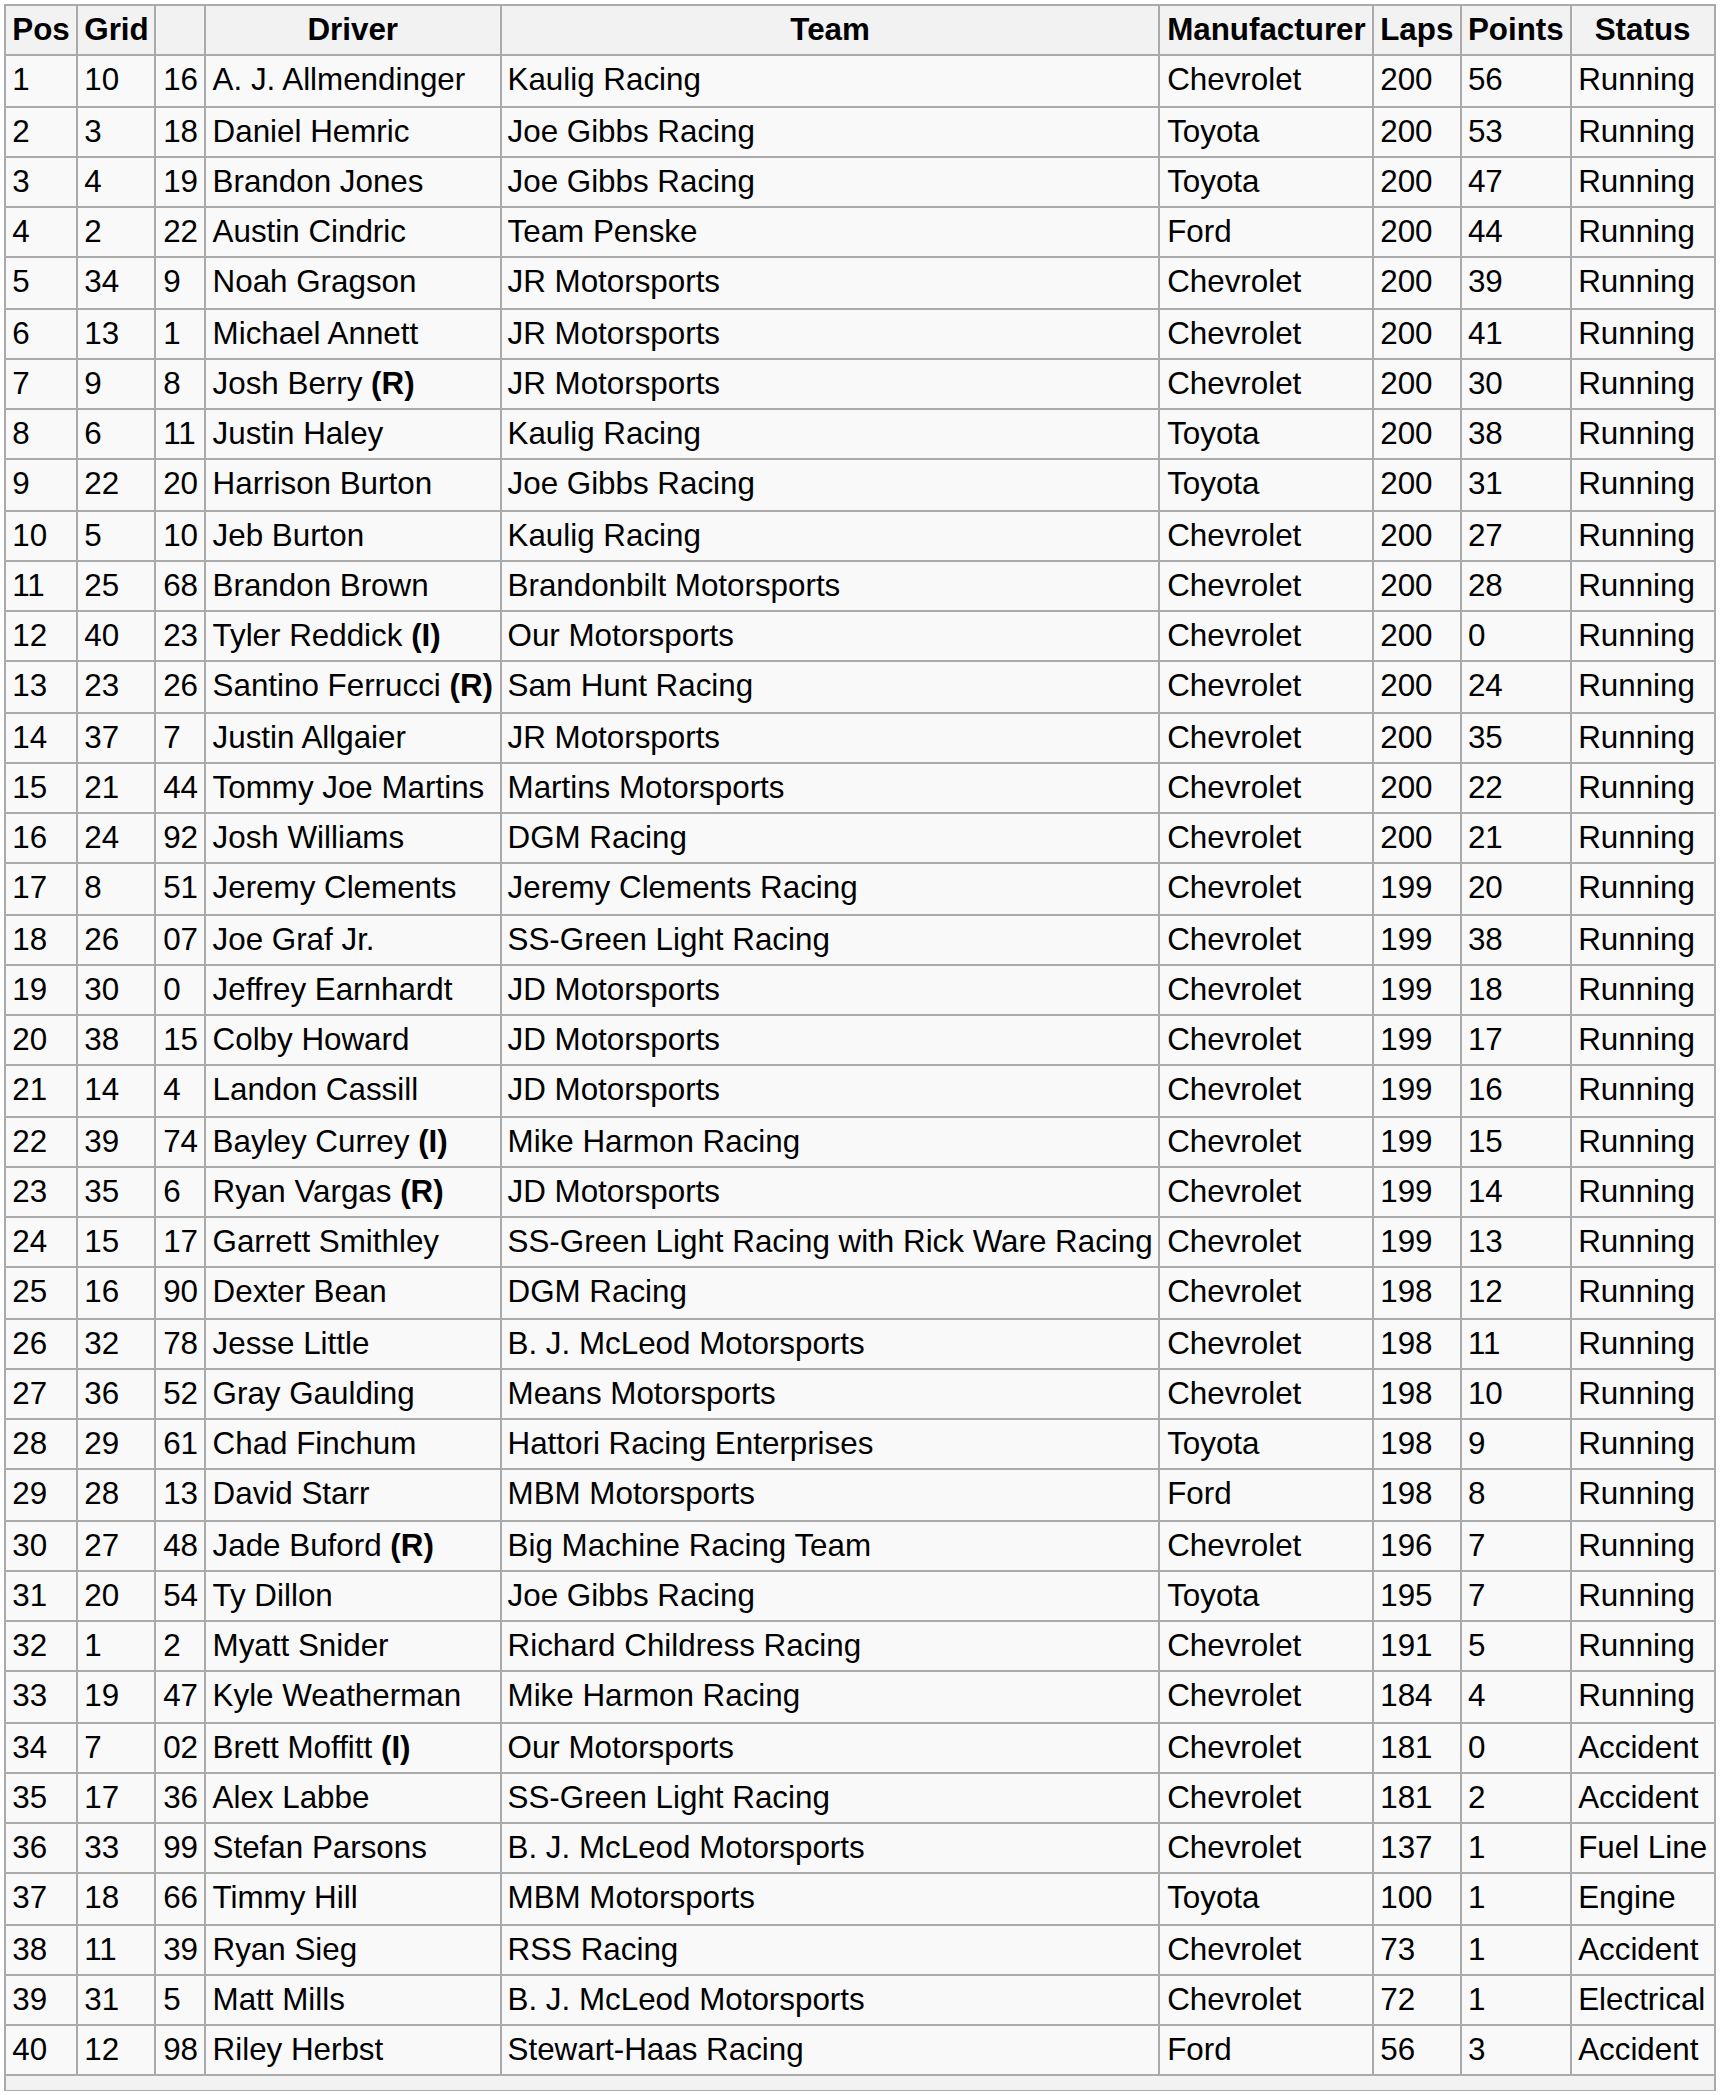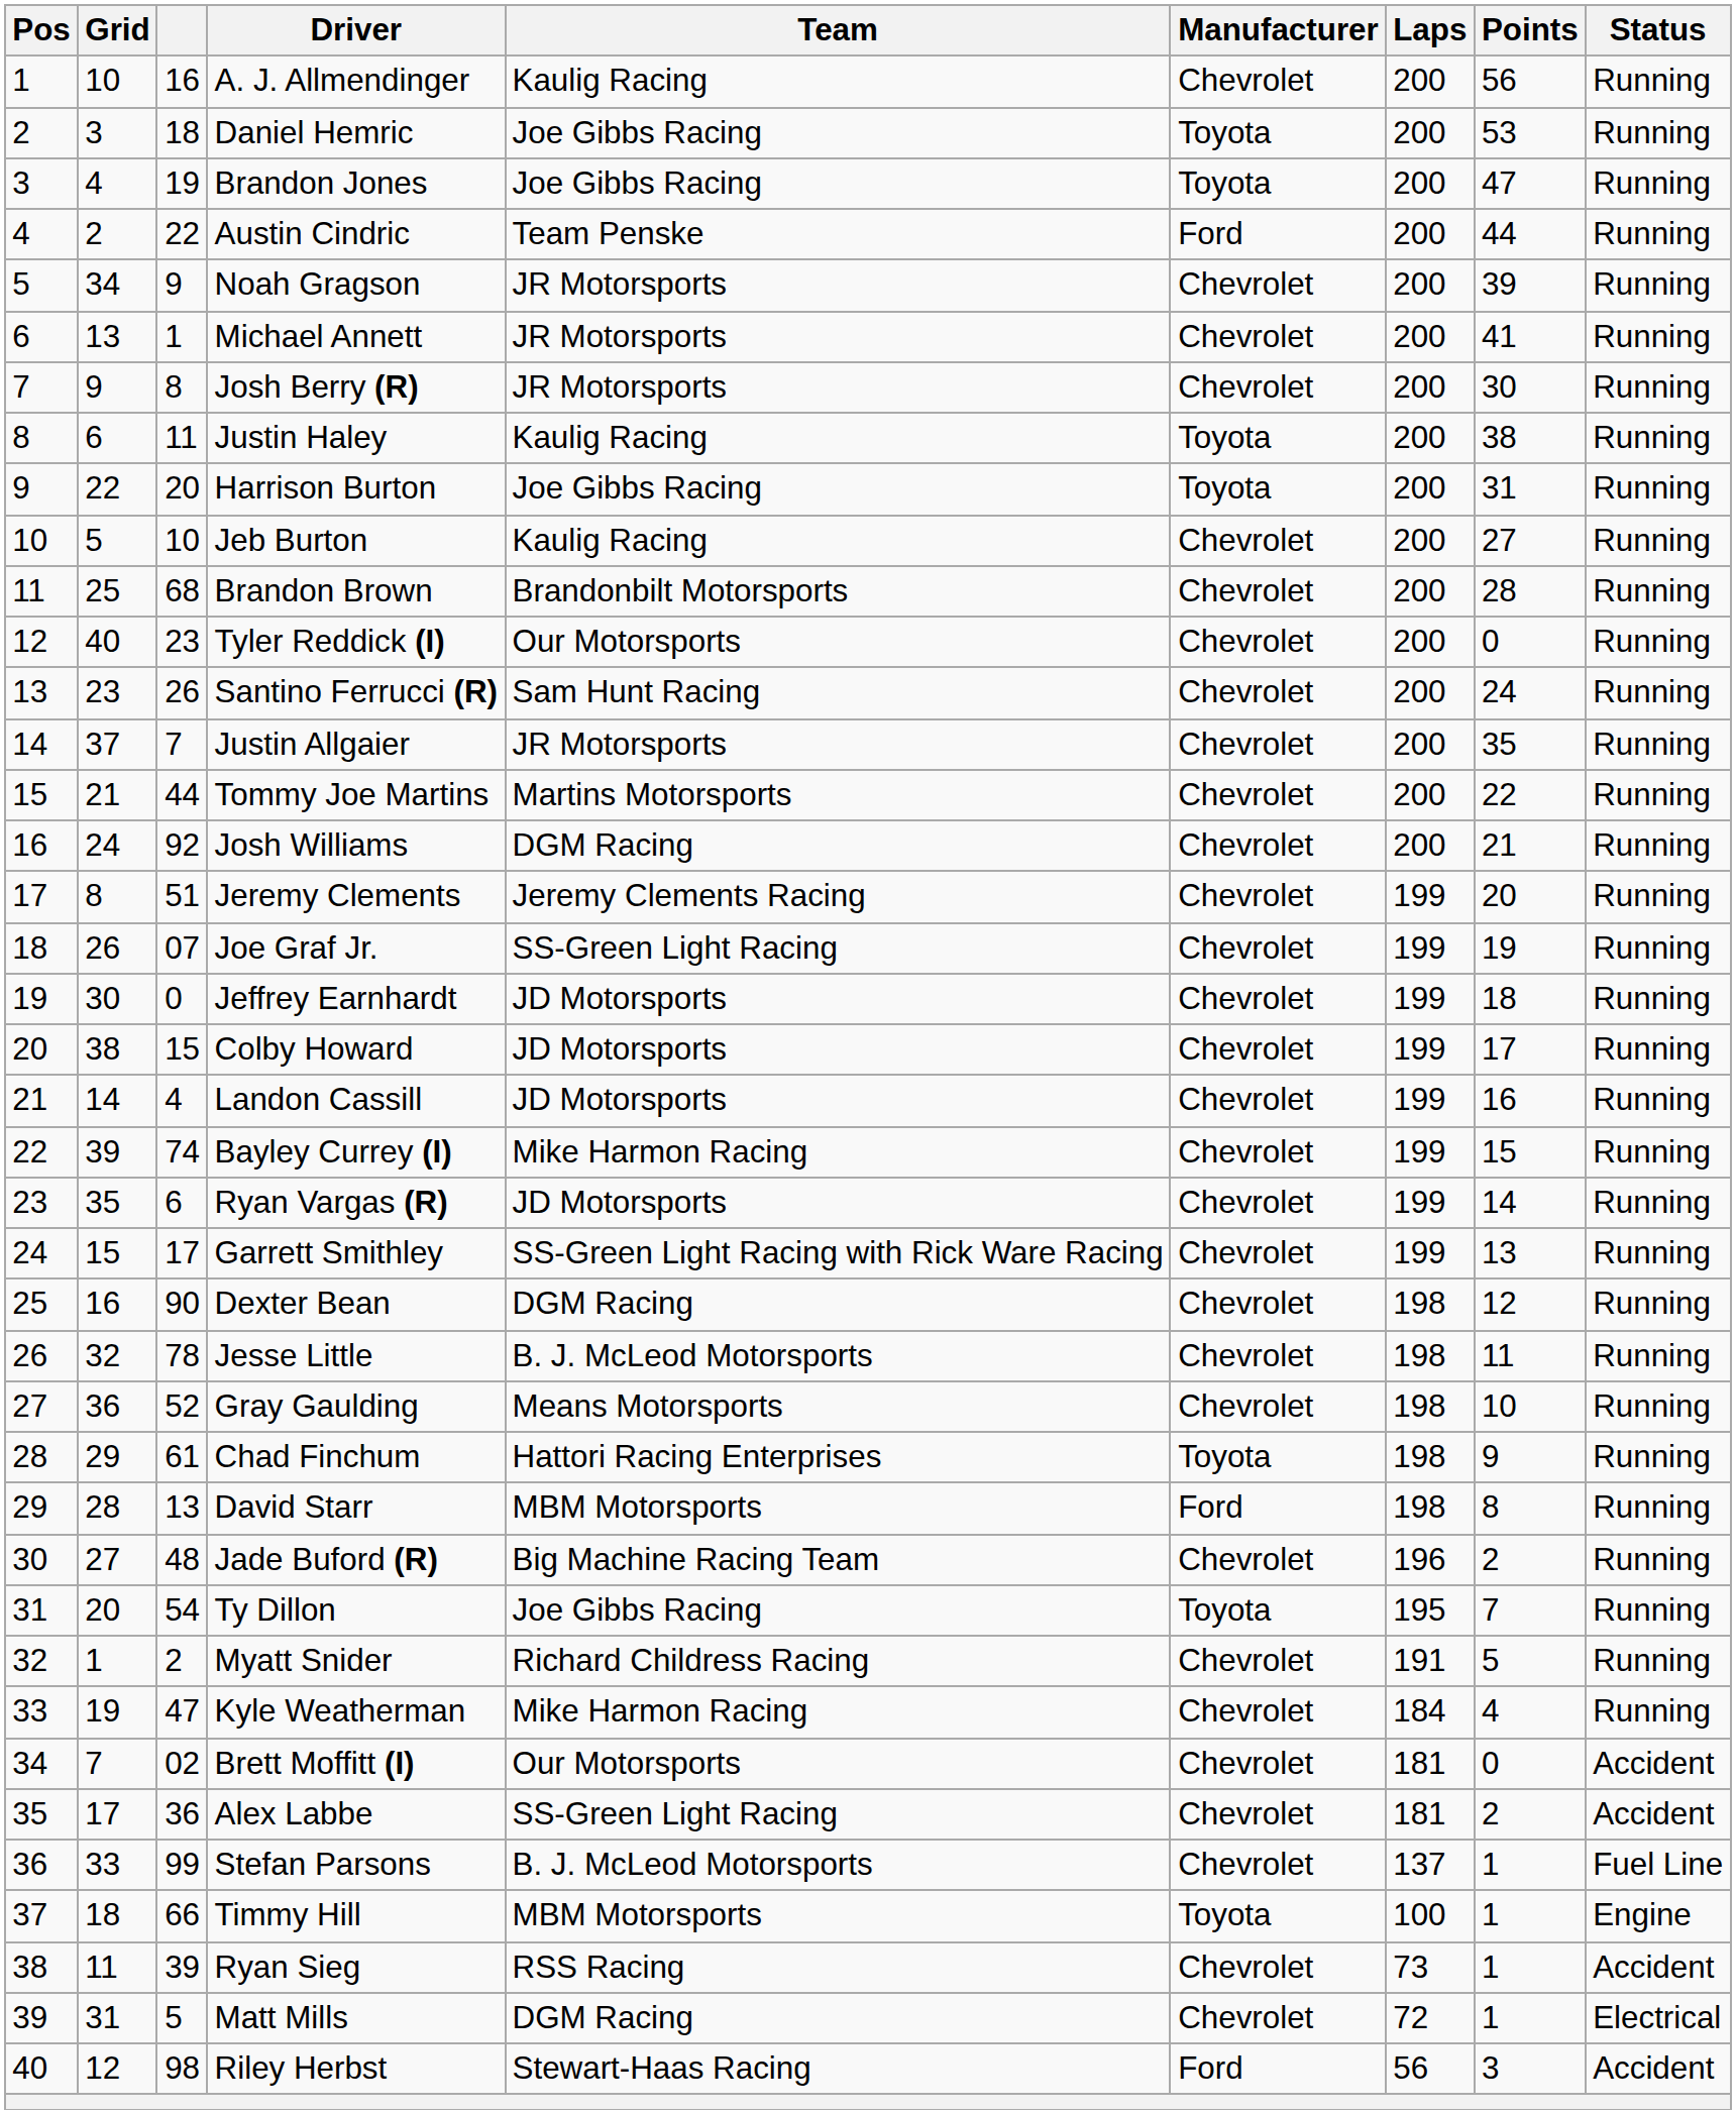 <table class="wikitable" style="font-size:98%">
 <tr>
 <th>Pos</th>
 <th>Grid</th>
 <th></th>
 <th>Driver</th>
 <th>Team</th>
 <th>Manufacturer</th>
 <th>Laps</th>
 <th>Points</th>
 <th>Status</th>
 </tr>
 <tr>
 <td>1</td>
 <td>10</td>
 <td>16</td>
 <td>A. J. Allmendinger</td>
 <td>Kaulig Racing</td>
 <td>Chevrolet</td>
 <td>200</td>
 <td>56</td>
 <td>Running</td>
 </tr>
 <tr>
 <td>2</td>
 <td>3</td>
 <td>18</td>
 <td>Daniel Hemric</td>
 <td>Joe Gibbs Racing</td>
 <td>Toyota</td>
 <td>200</td>
 <td>53</td>
 <td>Running</td>
 </tr>
 <tr>
 <td>3</td>
 <td>4</td>
 <td>19</td>
 <td>Brandon Jones</td>
 <td>Joe Gibbs Racing</td>
 <td>Toyota</td>
 <td>200</td>
 <td>47</td>
 <td>Running</td>
 </tr>
 <tr>
 <td>4</td>
 <td>2</td>
 <td>22</td>
 <td>Austin Cindric</td>
 <td>Team Penske</td>
 <td>Ford</td>
 <td>200</td>
 <td>44</td>
 <td>Running</td>
 </tr>
 <tr>
 <td>5</td>
 <td>34</td>
 <td>9</td>
 <td>Noah Gragson</td>
 <td>JR Motorsports</td>
 <td>Chevrolet</td>
 <td>200</td>
 <td>39</td>
 <td>Running</td>
 </tr>
 <tr>
 <td>6</td>
 <td>13</td>
 <td>1</td>
 <td>Michael Annett</td>
 <td>JR Motorsports</td>
 <td>Chevrolet</td>
 <td>200</td>
 <td>41</td>
 <td>Running</td>
 </tr>
 <tr>
 <td>7</td>
 <td>9</td>
 <td>8</td>
 <td>Josh Berry <strong>(R)</strong></td>
 <td>JR Motorsports</td>
 <td>Chevrolet</td>
 <td>200</td>
 <td>30</td>
 <td>Running</td>
 </tr>
 <tr>
 <td>8</td>
 <td>6</td>
 <td>11</td>
 <td>Justin Haley</td>
 <td>Kaulig Racing</td>
 <td>Toyota</td>
 <td>200</td>
 <td>38</td>
 <td>Running</td>
 </tr>
 <tr>
 <td>9</td>
 <td>22</td>
 <td>20</td>
 <td>Harrison Burton</td>
 <td>Joe Gibbs Racing</td>
 <td>Toyota</td>
 <td>200</td>
 <td>31</td>
 <td>Running</td>
 </tr>
 <tr>
 <td>10</td>
 <td>5</td>
 <td>10</td>
 <td>Jeb Burton</td>
 <td>Kaulig Racing</td>
 <td>Chevrolet</td>
 <td>200</td>
 <td>27</td>
 <td>Running</td>
 </tr>
 <tr>
 <td>11</td>
 <td>25</td>
 <td>68</td>
 <td>Brandon Brown</td>
 <td>Brandonbilt Motorsports</td>
 <td>Chevrolet</td>
 <td>200</td>
 <td>28</td>
 <td>Running</td>
 </tr>
 <tr>
 <td>12</td>
 <td>40</td>
 <td>23</td>
 <td>Tyler Reddick <strong>(I)</strong></td>
 <td>Our Motorsports</td>
 <td>Chevrolet</td>
 <td>200</td>
 <td>0</td>
 <td>Running</td>
 </tr>
 <tr>
 <td>13</td>
 <td>23</td>
 <td>26</td>
 <td>Santino Ferrucci <strong>(R)</strong></td>
 <td>Sam Hunt Racing</td>
 <td>Chevrolet</td>
 <td>200</td>
 <td>24</td>
 <td>Running</td>
 </tr>
 <tr>
 <td>14</td>
 <td>37</td>
 <td>7</td>
 <td>Justin Allgaier</td>
 <td>JR Motorsports</td>
 <td>Chevrolet</td>
 <td>200</td>
 <td>35</td>
 <td>Running</td>
 </tr>
 <tr>
 <td>15</td>
 <td>21</td>
 <td>44</td>
 <td>Tommy Joe Martins</td>
 <td>Martins Motorsports</td>
 <td>Chevrolet</td>
 <td>200</td>
 <td>22</td>
 <td>Running</td>
 </tr>
 <tr>
 <td>16</td>
 <td>24</td>
 <td>92</td>
 <td>Josh Williams</td>
 <td>DGM Racing</td>
 <td>Chevrolet</td>
 <td>200</td>
 <td>21</td>
 <td>Running</td>
 </tr>
 <tr>
 <td>17</td>
 <td>8</td>
 <td>51</td>
 <td>Jeremy Clements</td>
 <td>Jeremy Clements Racing</td>
 <td>Chevrolet</td>
 <td>199</td>
 <td>20</td>
 <td>Running</td>
 </tr>
 <tr>
 <td>18</td>
 <td>26</td>
 <td>07</td>
 <td>Joe Graf Jr.</td>
 <td>SS-Green Light Racing</td>
 <td>Chevrolet</td>
 <td>199</td>
-<td>38</td>
+<td>19</td>
 <td>Running</td>
 </tr>
 <tr>
 <td>19</td>
 <td>30</td>
 <td>0</td>
 <td>Jeffrey Earnhardt</td>
 <td>JD Motorsports</td>
 <td>Chevrolet</td>
 <td>199</td>
 <td>18</td>
 <td>Running</td>
 </tr>
 <tr>
 <td>20</td>
 <td>38</td>
 <td>15</td>
 <td>Colby Howard</td>
 <td>JD Motorsports</td>
 <td>Chevrolet</td>
 <td>199</td>
 <td>17</td>
 <td>Running</td>
 </tr>
 <tr>
 <td>21</td>
 <td>14</td>
 <td>4</td>
 <td>Landon Cassill</td>
 <td>JD Motorsports</td>
 <td>Chevrolet</td>
 <td>199</td>
 <td>16</td>
 <td>Running</td>
 </tr>
 <tr>
 <td>22</td>
 <td>39</td>
 <td>74</td>
 <td>Bayley Currey <strong>(I)</strong></td>
 <td>Mike Harmon Racing</td>
 <td>Chevrolet</td>
 <td>199</td>
 <td>15</td>
 <td>Running</td>
 </tr>
 <tr>
 <td>23</td>
 <td>35</td>
 <td>6</td>
 <td>Ryan Vargas <strong>(R)</strong></td>
 <td>JD Motorsports</td>
 <td>Chevrolet</td>
 <td>199</td>
 <td>14</td>
 <td>Running</td>
 </tr>
 <tr>
 <td>24</td>
 <td>15</td>
 <td>17</td>
 <td>Garrett Smithley</td>
 <td>SS-Green Light Racing with Rick Ware Racing</td>
 <td>Chevrolet</td>
 <td>199</td>
 <td>13</td>
 <td>Running</td>
 </tr>
 <tr>
 <td>25</td>
 <td>16</td>
 <td>90</td>
 <td>Dexter Bean</td>
 <td>DGM Racing</td>
 <td>Chevrolet</td>
 <td>198</td>
 <td>12</td>
 <td>Running</td>
 </tr>
 <tr>
 <td>26</td>
 <td>32</td>
 <td>78</td>
 <td>Jesse Little</td>
 <td>B. J. McLeod Motorsports</td>
 <td>Chevrolet</td>
 <td>198</td>
 <td>11</td>
 <td>Running</td>
 </tr>
 <tr>
 <td>27</td>
 <td>36</td>
 <td>52</td>
 <td>Gray Gaulding</td>
 <td>Means Motorsports</td>
 <td>Chevrolet</td>
 <td>198</td>
 <td>10</td>
 <td>Running</td>
 </tr>
 <tr>
 <td>28</td>
 <td>29</td>
 <td>61</td>
 <td>Chad Finchum</td>
 <td>Hattori Racing Enterprises</td>
 <td>Toyota</td>
 <td>198</td>
 <td>9</td>
 <td>Running</td>
 </tr>
 <tr>
 <td>29</td>
 <td>28</td>
 <td>13</td>
 <td>David Starr</td>
 <td>MBM Motorsports</td>
 <td>Ford</td>
 <td>198</td>
 <td>8</td>
 <td>Running</td>
 </tr>
 <tr>
 <td>30</td>
 <td>27</td>
 <td>48</td>
 <td>Jade Buford <strong>(R)</strong></td>
 <td>Big Machine Racing Team</td>
 <td>Chevrolet</td>
 <td>196</td>
-<td>7</td>
+<td>2</td>
 <td>Running</td>
 </tr>
 <tr>
 <td>31</td>
 <td>20</td>
 <td>54</td>
 <td>Ty Dillon</td>
 <td>Joe Gibbs Racing</td>
 <td>Toyota</td>
 <td>195</td>
 <td>7</td>
 <td>Running</td>
 </tr>
 <tr>
 <td>32</td>
 <td>1</td>
 <td>2</td>
 <td>Myatt Snider</td>
 <td>Richard Childress Racing</td>
 <td>Chevrolet</td>
 <td>191</td>
 <td>5</td>
 <td>Running</td>
 </tr>
 <tr>
 <td>33</td>
 <td>19</td>
 <td>47</td>
 <td>Kyle Weatherman</td>
 <td>Mike Harmon Racing</td>
 <td>Chevrolet</td>
 <td>184</td>
 <td>4</td>
 <td>Running</td>
 </tr>
 <tr>
 <td>34</td>
 <td>7</td>
 <td>02</td>
 <td>Brett Moffitt <strong>(I)</strong></td>
 <td>Our Motorsports</td>
 <td>Chevrolet</td>
 <td>181</td>
 <td>0</td>
 <td>Accident</td>
 </tr>
 <tr>
 <td>35</td>
 <td>17</td>
 <td>36</td>
 <td>Alex Labbe</td>
 <td>SS-Green Light Racing</td>
 <td>Chevrolet</td>
 <td>181</td>
 <td>2</td>
 <td>Accident</td>
 </tr>
 <tr>
 <td>36</td>
 <td>33</td>
 <td>99</td>
 <td>Stefan Parsons</td>
 <td>B. J. McLeod Motorsports</td>
 <td>Chevrolet</td>
 <td>137</td>
 <td>1</td>
 <td>Fuel Line</td>
 </tr>
 <tr>
 <td>37</td>
 <td>18</td>
 <td>66</td>
 <td>Timmy Hill</td>
 <td>MBM Motorsports</td>
 <td>Toyota</td>
 <td>100</td>
 <td>1</td>
 <td>Engine</td>
 </tr>
 <tr>
 <td>38</td>
 <td>11</td>
 <td>39</td>
 <td>Ryan Sieg</td>
 <td>RSS Racing</td>
 <td>Chevrolet</td>
 <td>73</td>
 <td>1</td>
 <td>Accident</td>
 </tr>
 <tr>
 <td>39</td>
 <td>31</td>
 <td>5</td>
 <td>Matt Mills</td>
-<td>B. J. McLeod Motorsports</td>
+<td>DGM Racing</td>
 <td>Chevrolet</td>
 <td>72</td>
 <td>1</td>
 <td>Electrical</td>
 </tr>
 <tr>
 <td>40</td>
 <td>12</td>
 <td>98</td>
 <td>Riley Herbst</td>
 <td>Stewart-Haas Racing</td>
 <td>Ford</td>
 <td>56</td>
 <td>3</td>
 <td>Accident</td>
 </tr>
 <tr>
 <th colspan="9"></th>
 </tr>
 <tr>
 </tr>
 </table>
